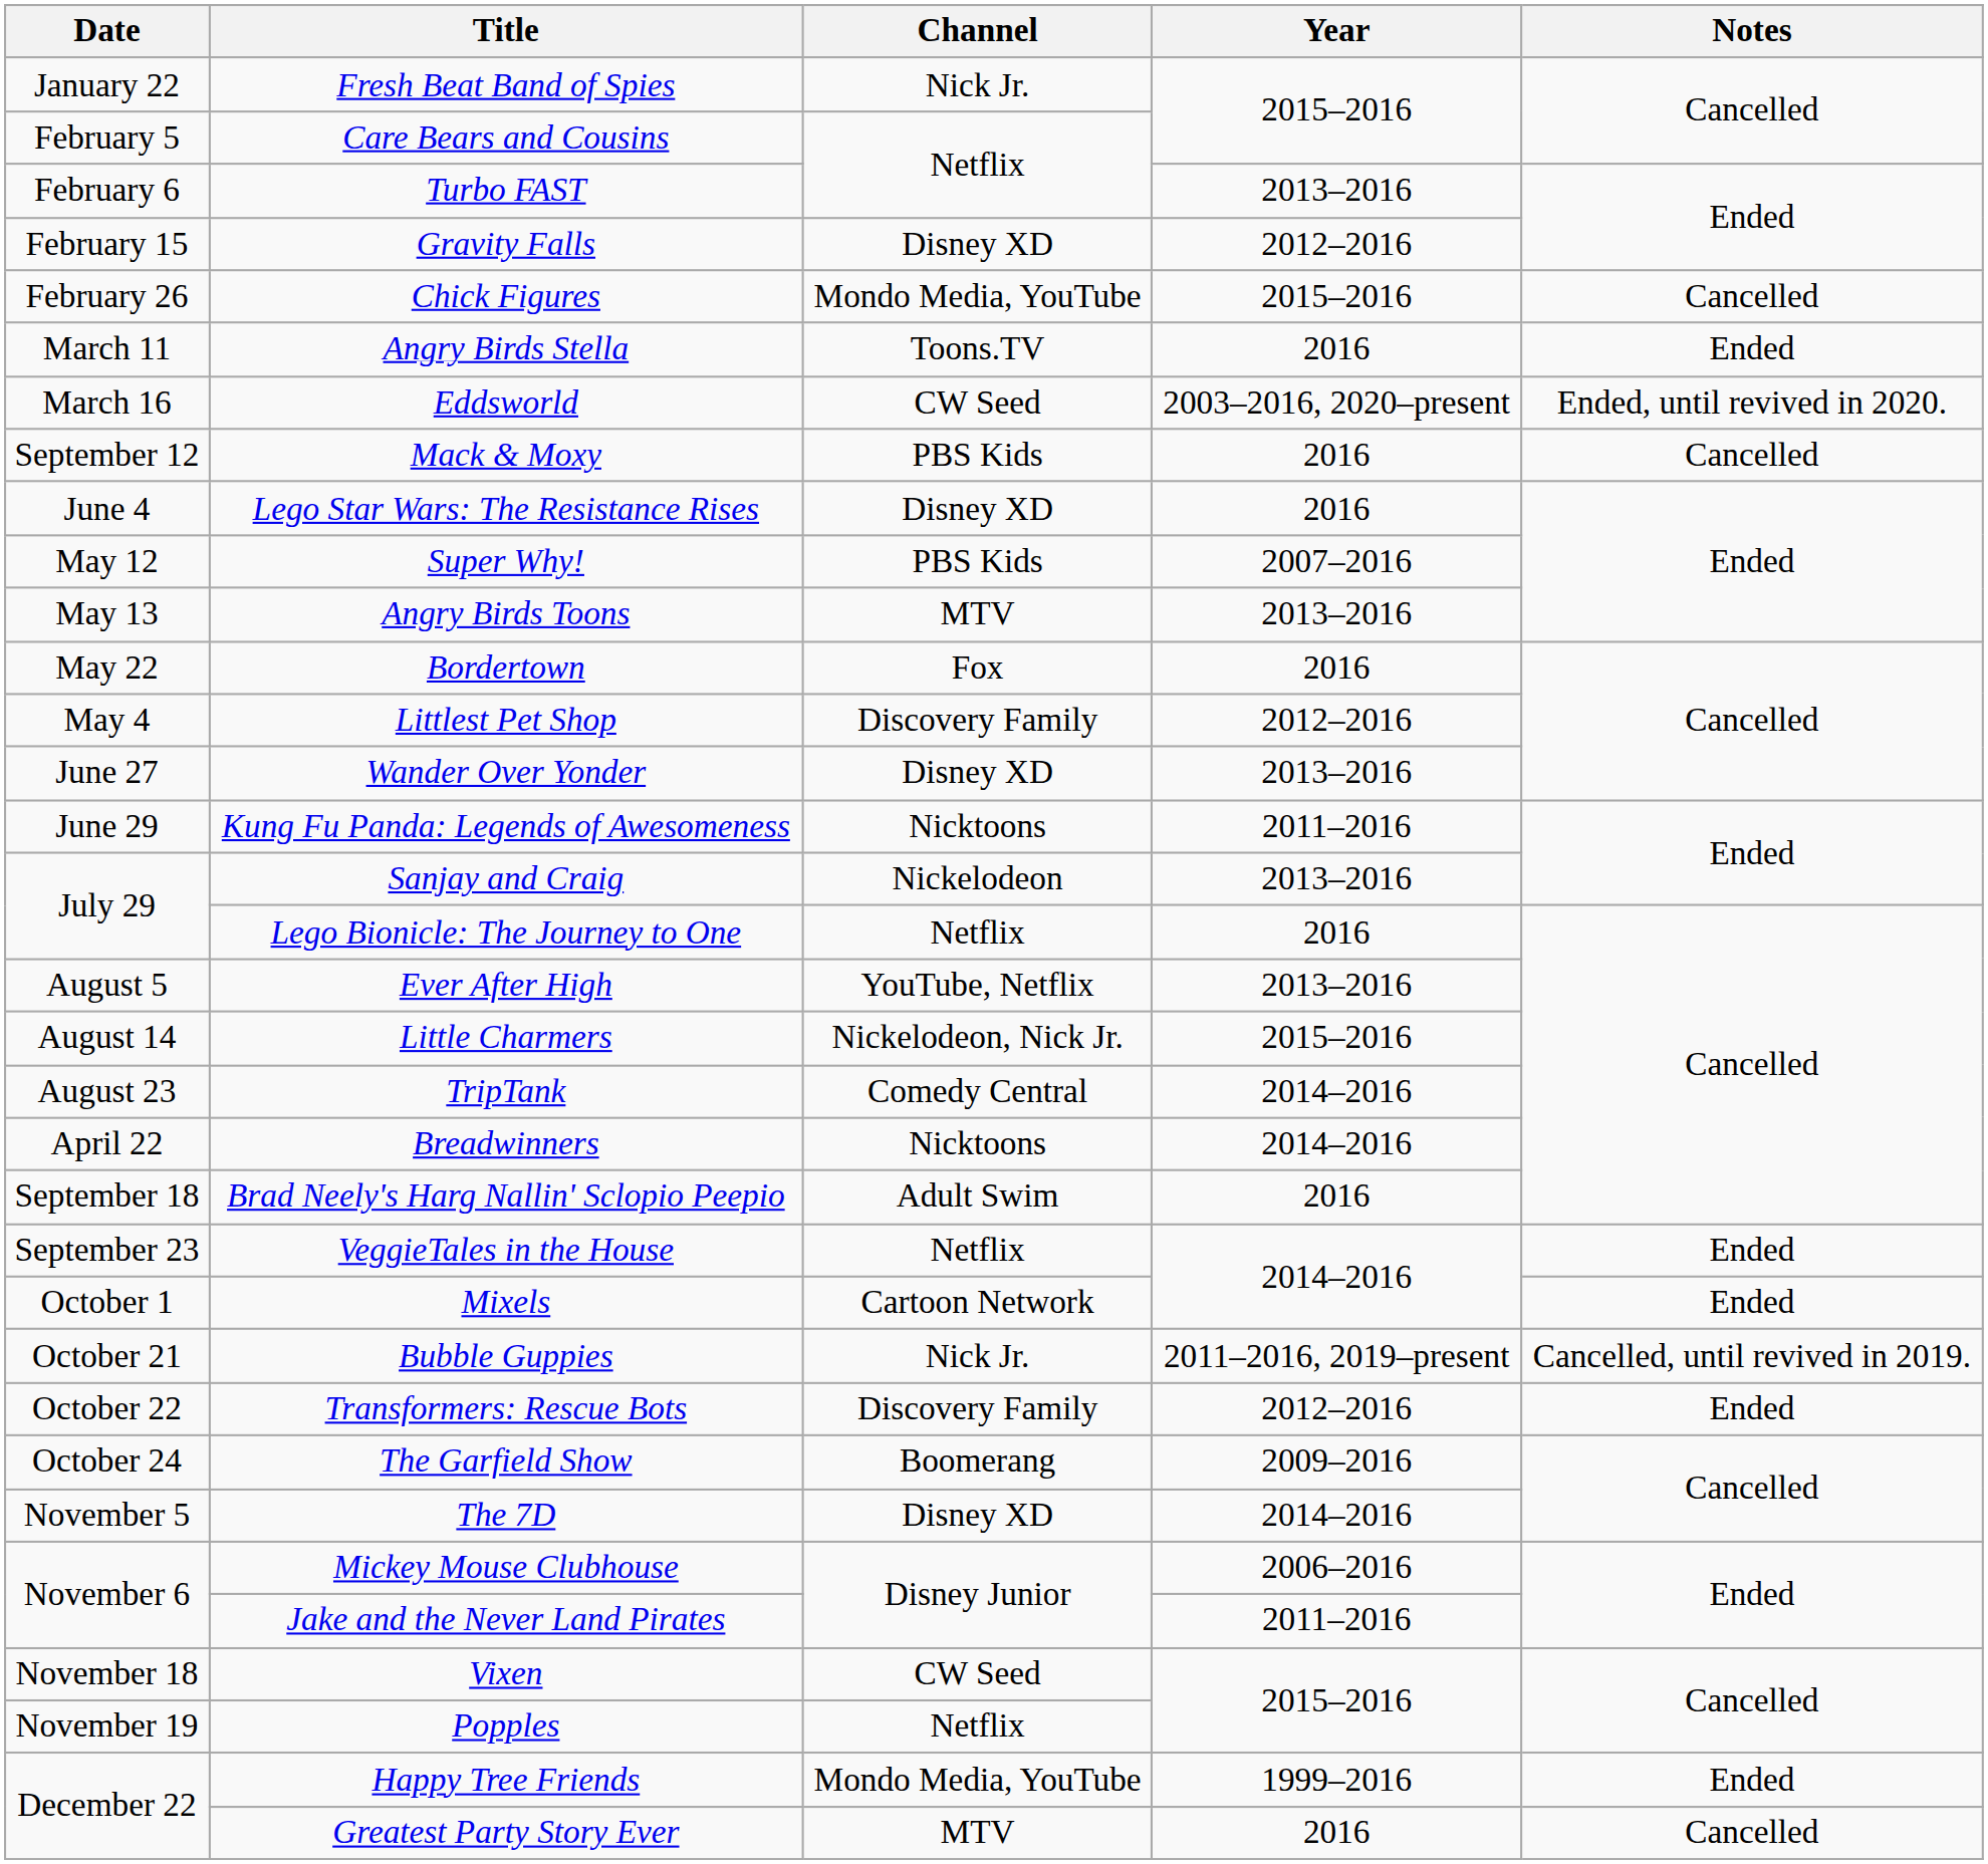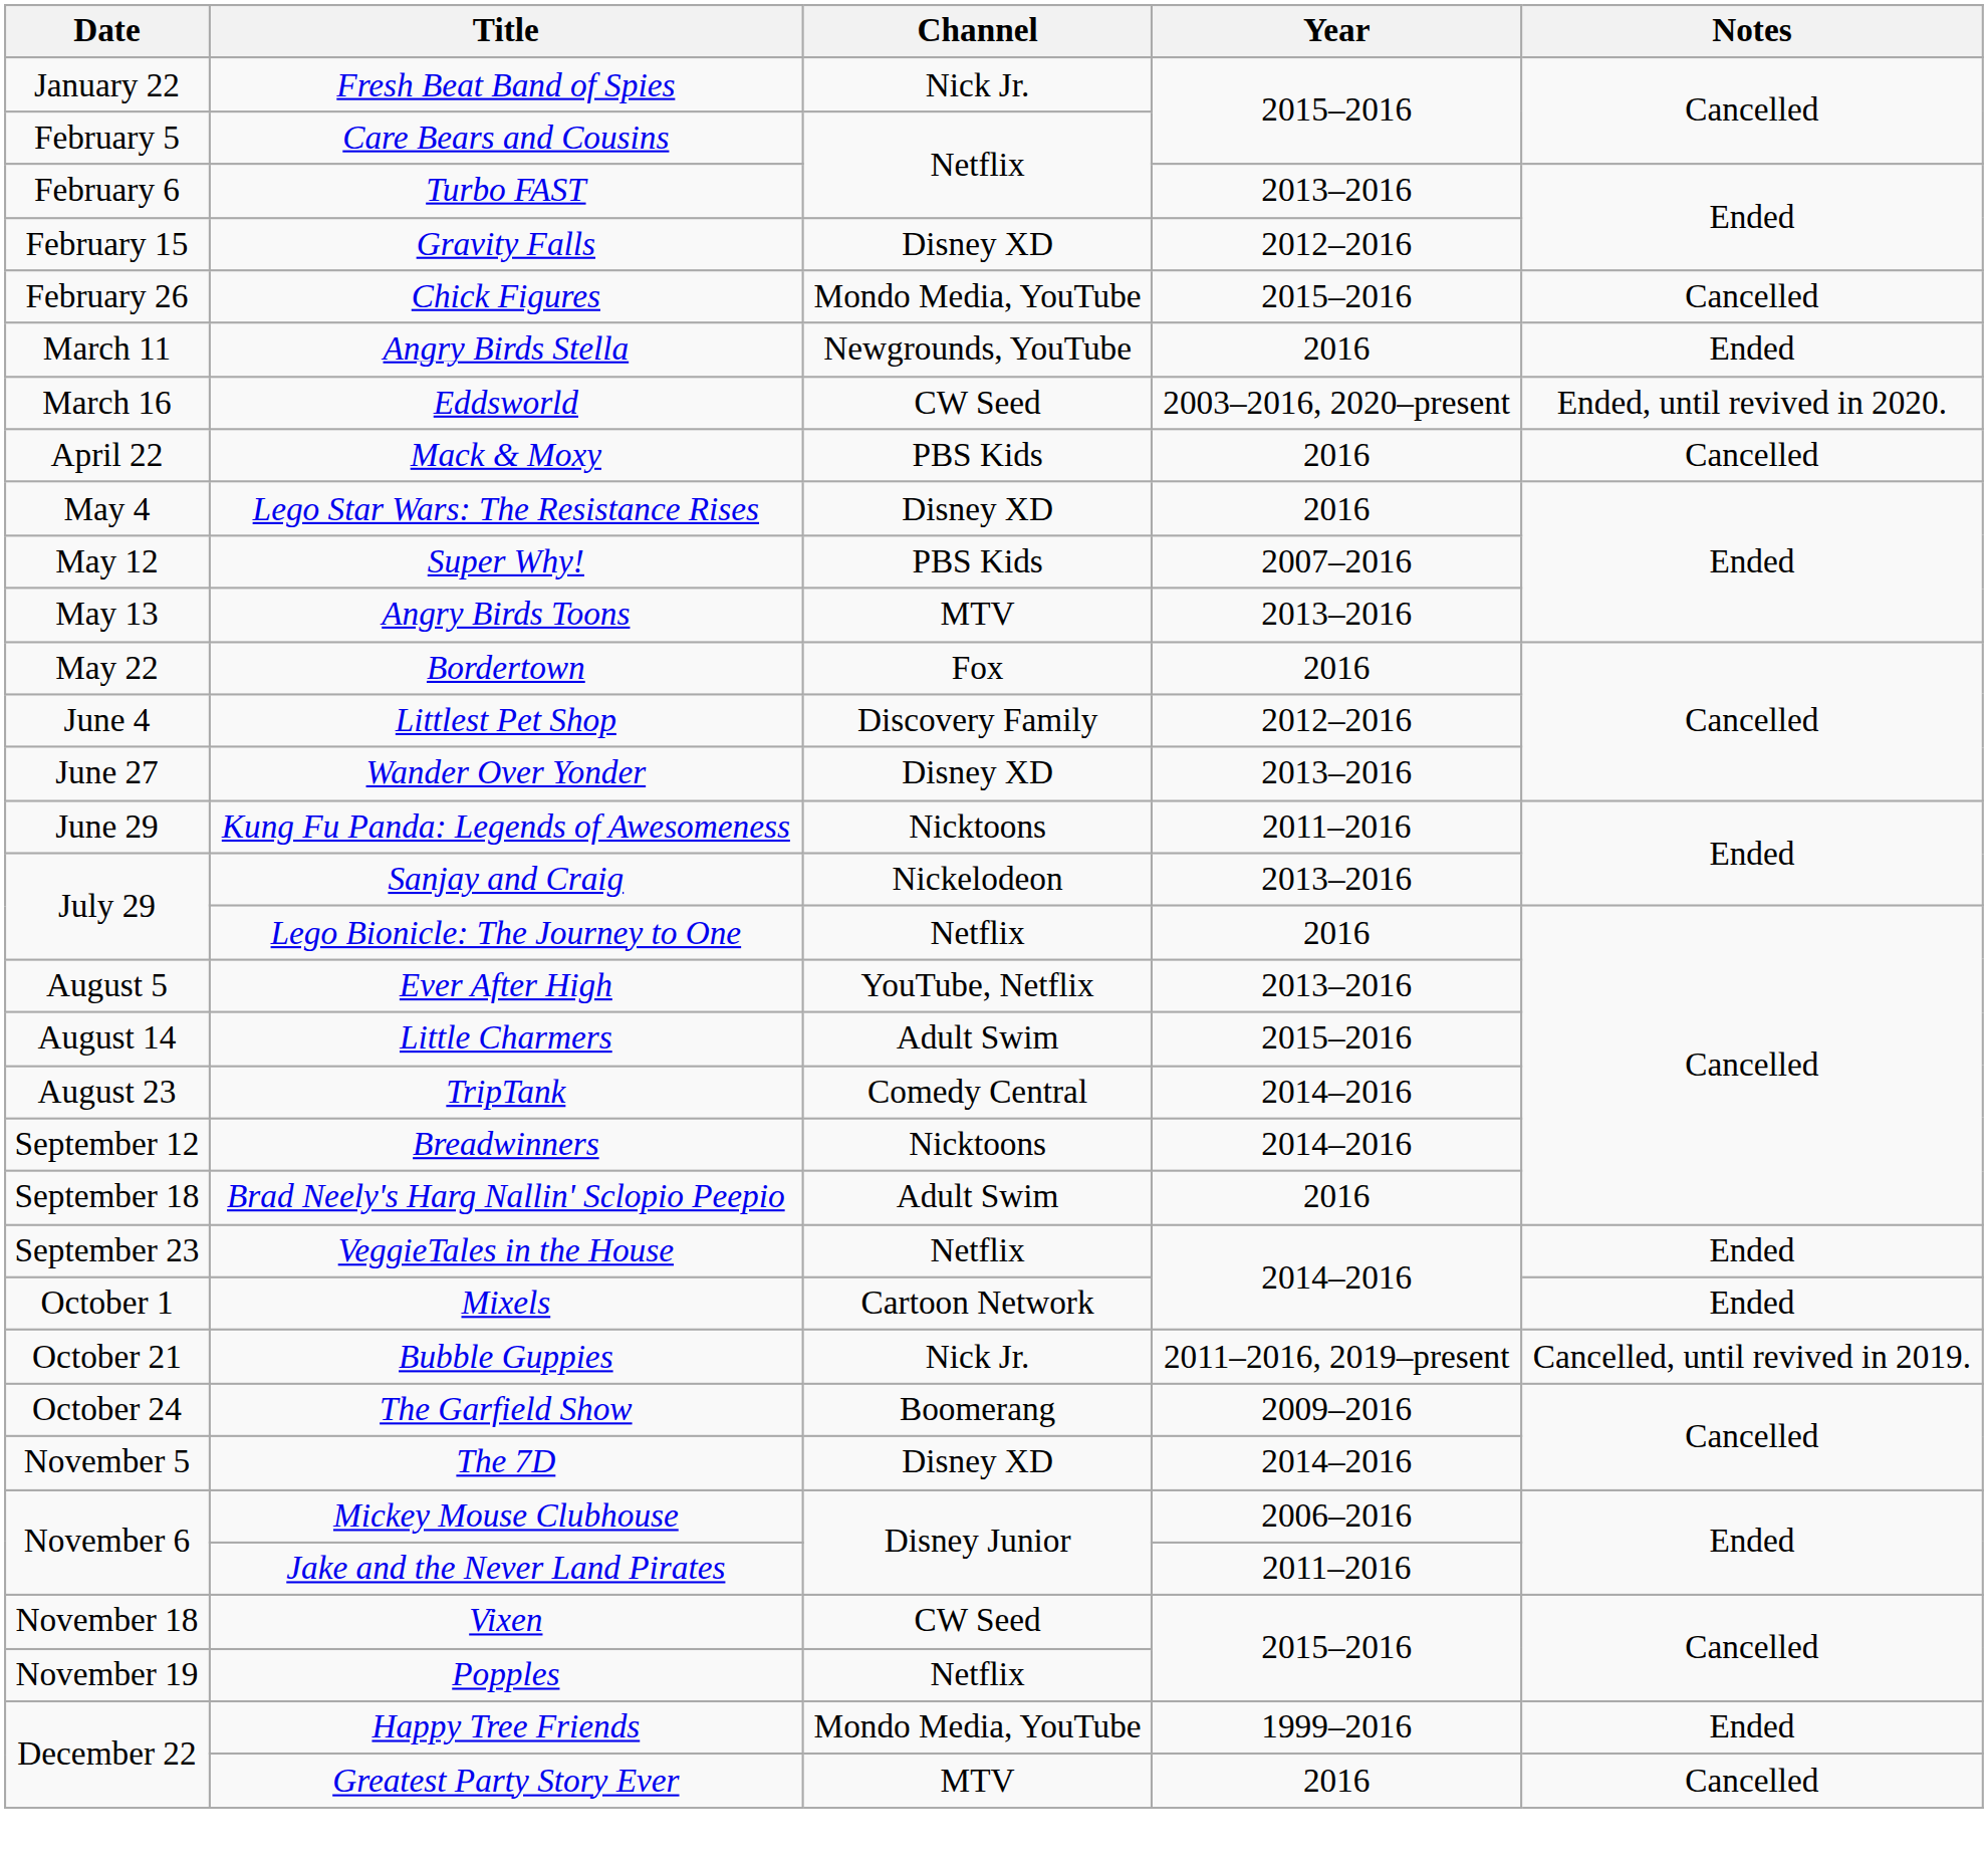 <table class="wikitable sortable" style="text-align: center" width="75%">
 <tr>
 <th scope="col">Date</th>
 <th scope="col">Title</th>
 <th scope="col">Channel</th>
 <th scope="col">Year</th>
 <th scope="col">Notes</th>
 </tr>
 <tr>
 <td>January 22</td>
 <td><em><a href='#'>Fresh Beat Band of Spies</a></em></td>
 <td>Nick Jr.</td>
 <td rowspan=2>2015–2016</td>
 <td rowspan=2>Cancelled</td>
 </tr>
 <tr>
 <td>February 5</td>
 <td><em><a href='#'>Care Bears and Cousins</a></em></td>
 <td rowspan=2>Netflix</td>
 </tr>
 <tr>
 <td>February 6</td>
 <td><em><a href='#'>Turbo FAST</a></em></td>
 <td>2013–2016</td>
 <td rowspan=2>Ended</td>
 </tr>
 <tr>
 <td>February 15</td>
 <td><em><a href='#'>Gravity Falls</a></em></td>
 <td>Disney XD</td>
 <td>2012–2016</td>
 </tr>
 <tr>
 <td>February 26</td>
 <td><em><a href='#'>Chick Figures</a></em></td>
 <td>Mondo Media, YouTube</td>
 <td>2015–2016</td>
 <td>Cancelled</td>
 </tr>
 <tr>
 <td>March 11</td>
 <td><em><a href='#'>Angry Birds Stella</a></em></td>
-<td>Toons.TV</td>
+<td>Newgrounds, YouTube</td>
 <td>2016</td>
 <td>Ended</td>
 </tr>
 <tr>
 <td>March 16</td>
 <td><em><a href='#'>Eddsworld</a></em></td>
 <td>CW Seed</td>
 <td>2003–2016, 2020–present</td>
 <td>Ended, until revived in 2020.</td>
 </tr>
 <tr>
-<td>September 12</td>
+<td>April 22</td>
 <td><em><a href='#'>Mack & Moxy</a></em></td>
 <td>PBS Kids</td>
 <td>2016</td>
 <td>Cancelled</td>
 </tr>
 <tr>
-<td>June 4</td>
+<td>May 4</td>
 <td><em><a href='#'>Lego Star Wars: The Resistance Rises</a></em></td>
 <td>Disney XD</td>
 <td>2016</td>
 <td rowspan=3>Ended</td>
 </tr>
 <tr>
 <td>May 12</td>
 <td><em><a href='#'>Super Why!</a></em></td>
 <td>PBS Kids</td>
 <td>2007–2016</td>
 </tr>
 <tr>
 <td>May 13</td>
 <td><em><a href='#'>Angry Birds Toons</a></em></td>
 <td>MTV</td>
 <td>2013–2016</td>
 </tr>
 <tr>
 <td>May 22</td>
 <td><em><a href='#'>Bordertown</a></em></td>
 <td>Fox</td>
 <td>2016</td>
 <td rowspan=3>Cancelled</td>
 </tr>
 <tr>
-<td>May 4</td>
+<td>June 4</td>
 <td><em><a href='#'>Littlest Pet Shop</a></em></td>
 <td>Discovery Family</td>
 <td>2012–2016</td>
 </tr>
 <tr>
 <td>June 27</td>
 <td><em><a href='#'>Wander Over Yonder</a></em></td>
 <td>Disney XD</td>
 <td>2013–2016</td>
 </tr>
 <tr>
 <td>June 29</td>
 <td><em><a href='#'>Kung Fu Panda: Legends of Awesomeness</a></em></td>
 <td>Nicktoons</td>
 <td>2011–2016</td>
 <td rowspan=2>Ended</td>
 </tr>
 <tr>
 <td rowspan=2>July 29</td>
 <td><em><a href='#'>Sanjay and Craig</a></em></td>
 <td>Nickelodeon</td>
 <td>2013–2016</td>
 </tr>
 <tr>
 <td><em><a href='#'>Lego Bionicle: The Journey to One</a></em></td>
 <td>Netflix</td>
 <td>2016</td>
 <td rowspan=6>Cancelled</td>
 </tr>
 <tr>
 <td>August 5</td>
 <td><em><a href='#'>Ever After High</a></em></td>
 <td>YouTube, Netflix</td>
 <td>2013–2016</td>
 </tr>
 <tr>
 <td>August 14</td>
 <td><em><a href='#'>Little Charmers</a></em></td>
-<td>Nickelodeon, Nick Jr.</td>
+<td>Adult Swim</td>
 <td>2015–2016</td>
 </tr>
 <tr>
 <td>August 23</td>
 <td><em><a href='#'>TripTank</a></em></td>
 <td>Comedy Central</td>
 <td>2014–2016</td>
 </tr>
 <tr>
-<td>April 22</td>
+<td>September 12</td>
 <td><em><a href='#'>Breadwinners</a></em></td>
 <td>Nicktoons</td>
 <td>2014–2016</td>
 </tr>
 <tr>
 <td>September 18</td>
 <td><em><a href='#'>Brad Neely's Harg Nallin' Sclopio Peepio</a></em></td>
 <td>Adult Swim</td>
 <td>2016</td>
 </tr>
 <tr>
 <td>September 23</td>
 <td><em><a href='#'>VeggieTales in the House</a></em></td>
 <td>Netflix</td>
 <td rowspan=2>2014–2016</td>
 <td>Ended</td>
 </tr>
 <tr>
 <td>October 1</td>
 <td><em><a href='#'>Mixels</a></em></td>
 <td>Cartoon Network</td>
 <td>Ended</td>
 </tr>
 <tr>
 <td>October 21</td>
 <td><em><a href='#'>Bubble Guppies</a></em></td>
 <td>Nick Jr.</td>
 <td>2011–2016, 2019–present</td>
 <td>Cancelled, until revived in 2019.</td>
-</tr>
-<tr>
-<td>October 22</td>
-<td><em><a href='#'>Transformers: Rescue Bots</a></em></td>
-<td>Discovery Family</td>
-<td>2012–2016</td>
-<td>Ended</td>
 </tr>
 <tr>
 <td>October 24</td>
 <td><em><a href='#'>The Garfield Show</a></em></td>
 <td>Boomerang</td>
 <td>2009–2016</td>
 <td rowspan=2>Cancelled</td>
 </tr>
 <tr>
 <td>November 5</td>
 <td><em><a href='#'>The 7D</a></em></td>
 <td>Disney XD</td>
 <td>2014–2016</td>
 </tr>
 <tr>
 <td rowspan=2>November 6</td>
 <td><em><a href='#'>Mickey Mouse Clubhouse</a></em></td>
 <td rowspan=2>Disney Junior</td>
 <td>2006–2016</td>
 <td rowspan=2>Ended</td>
 </tr>
 <tr>
 <td><em><a href='#'>Jake and the Never Land Pirates</a></em></td>
 <td>2011–2016</td>
 </tr>
 <tr>
 <td>November 18</td>
 <td><em><a href='#'>Vixen</a></em></td>
 <td>CW Seed</td>
 <td rowspan=2>2015–2016</td>
 <td rowspan=2>Cancelled</td>
 </tr>
 <tr>
 <td>November 19</td>
 <td><em><a href='#'>Popples</a></em></td>
 <td>Netflix</td>
 </tr>
 <tr>
 <td rowspan=2>December 22</td>
 <td><em><a href='#'>Happy Tree Friends</a></em></td>
 <td>Mondo Media, YouTube</td>
 <td>1999–2016</td>
 <td>Ended</td>
 </tr>
 <tr>
 <td><em><a href='#'>Greatest Party Story Ever</a></em></td>
 <td>MTV</td>
 <td>2016</td>
 <td>Cancelled</td>
 </tr>
 </table>
